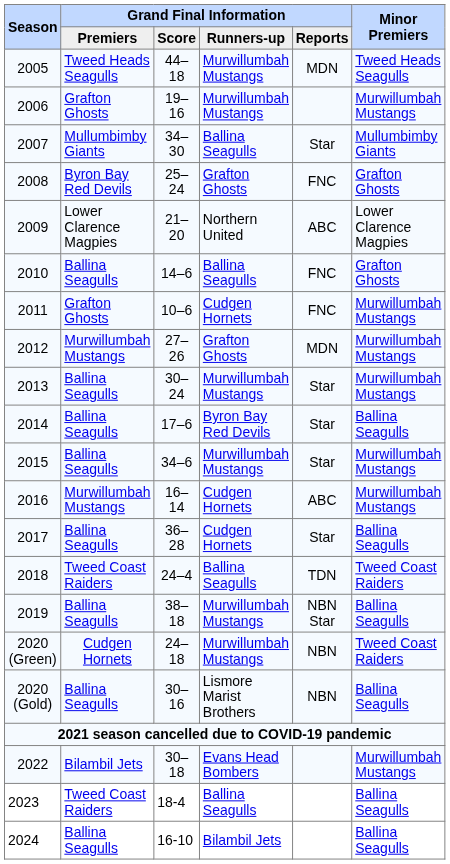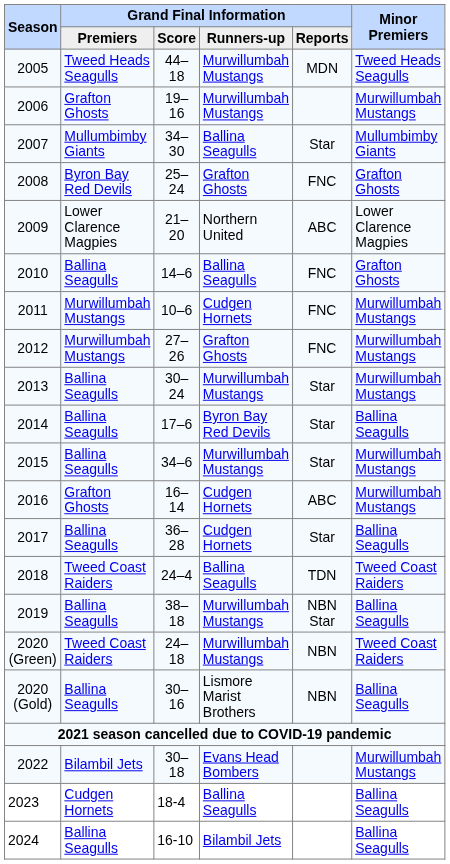 <table border="1" cellpadding="3" cellspacing="0" style="border-collapse:collapse; font-size:90%; width:68%;">
 <tr style="background:#c1d8ff;">
 <th rowspan="2" style="width:8%;">Season</th>
 <th colspan="4">Grand Final Information</th>
 <th rowspan="2" style="width:25%;">Minor Premiers</th>
 </tr>
 <tr style="background:#efefef;">
 <th style="width:25%;">Premiers</th>
 <th style="width:9%;">Score</th>
 <th style="width:25%;">Runners-up</th>
 <th style="width:8%;">Reports</th>
 </tr>
 <tr style="text-align:center; background:#f5faff;">
 <td>2005</td>
 <td align=left> <a href='#'>Tweed Heads Seagulls</a></td>
 <td>44–18</td>
 <td align=left> <a href='#'>Murwillumbah Mustangs</a></td>
 <td>MDN</td>
 <td align=left> <a href='#'>Tweed Heads Seagulls</a></td>
 </tr>
 <tr style="text-align:center; background:#f5faff;">
 <td>2006</td>
 <td align=left> <a href='#'>Grafton Ghosts</a></td>
 <td>19–16</td>
 <td align=left> <a href='#'>Murwillumbah Mustangs</a></td>
 <td></td>
 <td align=left> <a href='#'>Murwillumbah Mustangs</a></td>
 </tr>
 <tr style="text-align:center; background:#f5faff;">
 <td>2007</td>
 <td align=left> <a href='#'>Mullumbimby Giants</a></td>
 <td>34–30</td>
 <td align=left> <a href='#'>Ballina Seagulls</a></td>
 <td>Star</td>
 <td align=left> <a href='#'>Mullumbimby Giants</a></td>
 </tr>
 <tr style="text-align:center; background:#f5faff;">
 <td>2008</td>
 <td align=left> <a href='#'>Byron Bay Red Devils</a></td>
 <td>25–24</td>
 <td align=left> <a href='#'>Grafton Ghosts</a></td>
 <td>FNC</td>
 <td align=left> <a href='#'>Grafton Ghosts</a></td>
 </tr>
 <tr style="text-align:center; background:#f5faff;">
 <td>2009</td>
 <td align=left> Lower Clarence Magpies</td>
 <td>21–20</td>
 <td align=left> Northern United</td>
 <td>ABC</td>
 <td align=left> Lower Clarence Magpies</td>
 </tr>
 <tr style="text-align:center; background:#f5faff;">
 <td>2010</td>
 <td align=left> <a href='#'>Ballina Seagulls</a></td>
 <td>14–6</td>
 <td align=left> <a href='#'>Ballina Seagulls</a></td>
 <td>FNC</td>
 <td align=left> <a href='#'>Grafton Ghosts</a></td>
 </tr>
 <tr style="text-align:center; background:#f5faff;">
 <td>2011</td>
-<td align=left> <a href='#'>Grafton Ghosts</a></td>
+<td align=left> <a href='#'>Murwillumbah Mustangs</a></td>
 <td>10–6</td>
 <td align=left> <a href='#'>Cudgen Hornets</a></td>
 <td>FNC</td>
 <td align=left> <a href='#'>Murwillumbah Mustangs</a></td>
 </tr>
 <tr style="text-align:center; background:#f5faff;">
 <td>2012</td>
 <td align=left> <a href='#'>Murwillumbah Mustangs</a></td>
 <td>27–26</td>
 <td align=left> <a href='#'>Grafton Ghosts</a></td>
-<td>MDN</td>
+<td>FNC</td>
 <td align=left> <a href='#'>Murwillumbah Mustangs</a></td>
 </tr>
 <tr style="text-align:center; background:#f5faff;">
 <td>2013</td>
 <td align=left> <a href='#'>Ballina Seagulls</a></td>
 <td>30–24</td>
 <td align=left> <a href='#'>Murwillumbah Mustangs</a></td>
 <td>Star</td>
 <td align=left> <a href='#'>Murwillumbah Mustangs</a></td>
 </tr>
 <tr style="text-align:center; background:#f5faff;">
 <td>2014</td>
 <td align=left> <a href='#'>Ballina Seagulls</a></td>
 <td>17–6</td>
 <td align=left> <a href='#'>Byron Bay Red Devils</a></td>
 <td>Star</td>
 <td align=left> <a href='#'>Ballina Seagulls</a></td>
 </tr>
 <tr style="text-align:center; background:#f5faff;">
 <td>2015</td>
 <td align=left> <a href='#'>Ballina Seagulls</a></td>
 <td>34–6</td>
 <td align=left> <a href='#'>Murwillumbah Mustangs</a></td>
 <td>Star</td>
 <td align=left> <a href='#'>Murwillumbah Mustangs</a></td>
 </tr>
 <tr style="text-align:center; background:#f5faff;">
 <td>2016</td>
-<td align=left> <a href='#'>Murwillumbah Mustangs</a></td>
+<td align=left> <a href='#'>Grafton Ghosts</a></td>
 <td>16–14</td>
 <td align=left> <a href='#'>Cudgen Hornets</a></td>
 <td>ABC</td>
 <td align=left> <a href='#'>Murwillumbah Mustangs</a></td>
 </tr>
 <tr style="text-align:center; background:#f5faff;">
 <td>2017</td>
 <td align=left> <a href='#'>Ballina Seagulls</a></td>
 <td>36–28</td>
 <td align=left> <a href='#'>Cudgen Hornets</a></td>
 <td>Star</td>
 <td align=left> <a href='#'>Ballina Seagulls</a></td>
 </tr>
 <tr style="text-align:center; background:#f5faff;">
 <td>2018</td>
 <td align=left> <a href='#'>Tweed Coast Raiders</a></td>
 <td>24–4</td>
 <td align=left> <a href='#'>Ballina Seagulls</a></td>
 <td>TDN</td>
 <td align=left> <a href='#'>Tweed Coast Raiders</a></td>
 </tr>
 <tr style="text-align:center; background:#f5faff;">
 <td>2019</td>
 <td align=left> <a href='#'>Ballina Seagulls</a></td>
 <td>38–18</td>
 <td align=left> <a href='#'>Murwillumbah Mustangs</a></td>
 <td>NBN Star</td>
 <td align=left> <a href='#'>Ballina Seagulls</a></td>
 </tr>
 <tr style="text-align:center; background:#f5faff;">
 <td>2020 (Green)</td>
-<td> <a href='#'>Cudgen Hornets</a></td>
+<td align=left> <a href='#'>Tweed Coast Raiders</a></td>
 <td>24–18</td>
 <td align=left> <a href='#'>Murwillumbah Mustangs</a></td>
 <td>NBN</td>
 <td align=left> <a href='#'>Tweed Coast Raiders</a></td>
 </tr>
 <tr style="text-align:center; background:#f5faff;">
 <td>2020 (Gold)</td>
 <td align=left> <a href='#'>Ballina Seagulls</a></td>
 <td>30–16</td>
 <td align=left> Lismore Marist Brothers</td>
 <td>NBN</td>
 <td align=left> <a href='#'>Ballina Seagulls</a></td>
 </tr>
 <tr style="text-align:center; background:#f5faff;">
 <td colspan="6"><strong>2021 season cancelled due to COVID-19 pandemic</strong></td>
 </tr>
 <tr style="text-align:center; background:#f5faff;">
 <td>2022</td>
 <td align=left> <a href='#'>Bilambil Jets</a></td>
 <td>30–18</td>
 <td align=left> <a href='#'>Evans Head Bombers</a></td>
 <td></td>
 <td align=left> <a href='#'>Murwillumbah Mustangs</a></td>
 </tr>
 <tr>
 <td>2023</td>
-<td align=left> <a href='#'>Tweed Coast Raiders</a></td>
+<td> <a href='#'>Cudgen Hornets</a></td>
 <td>18-4</td>
 <td> <a href='#'>Ballina Seagulls</a></td>
 <td></td>
 <td> <a href='#'>Ballina Seagulls</a></td>
 </tr>
 <tr>
 <td>2024</td>
 <td> <a href='#'>Ballina Seagulls</a></td>
 <td>16-10</td>
 <td align=left> <a href='#'>Bilambil Jets</a></td>
 <td></td>
 <td> <a href='#'>Ballina Seagulls</a></td>
 </tr>
 </table>
